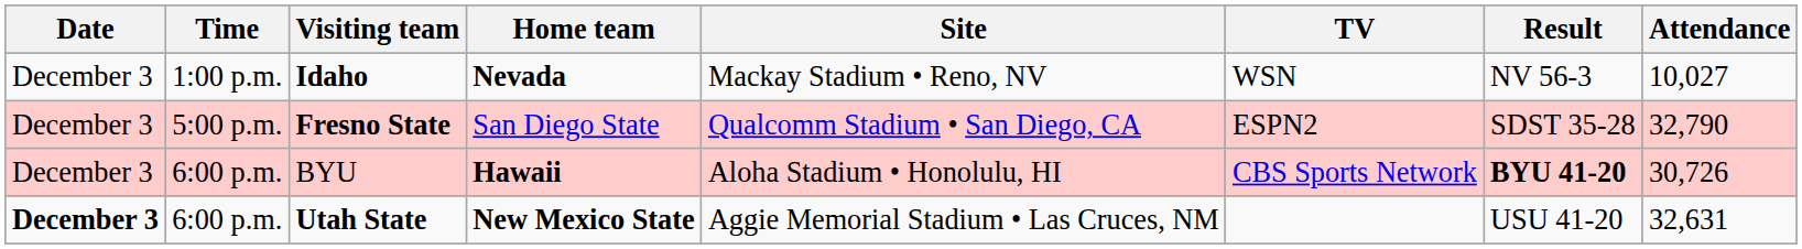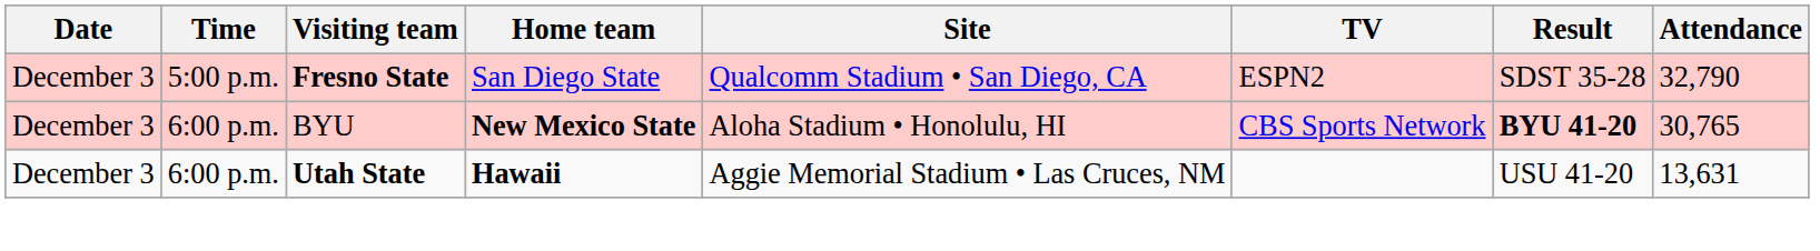 <table class="wikitable" style="font-size:95%;">
 <tr>
 <th>Date</th>
 <th>Time</th>
 <th>Visiting team</th>
 <th>Home team</th>
 <th>Site</th>
 <th>TV</th>
 <th>Result</th>
 <th>Attendance</th>
-</tr>
-<tr style=>
-<td>December 3</td>
-<td>1:00 p.m.</td>
-<td><strong>Idaho</strong></td>
-<td><strong>Nevada</strong></td>
-<td>Mackay Stadium • Reno, NV</td>
-<td>WSN</td>
-<td>NV 56-3</td>
-<td>10,027</td>
 </tr>
 <tr style="background:#fcc;">
 <td>December 3</td>
 <td>5:00 p.m.</td>
 <td><strong>Fresno State</strong></td>
 <td><a href='#'>San Diego State</a></td>
 <td><a href='#'>Qualcomm Stadium</a> • <a href='#'>San Diego, CA</a></td>
 <td>ESPN2</td>
 <td>SDST 35-28</td>
 <td>32,790</td>
 </tr>
 <tr style="background:#fcc;">
 <td>December 3</td>
 <td>6:00 p.m.</td>
 <td>BYU</td>
-<td><strong>Hawaii</strong></td>
+<td><strong>New Mexico State</strong></td>
 <td>Aloha Stadium • Honolulu, HI</td>
 <td><a href='#'>CBS Sports Network</a></td>
 <td><strong>BYU 41-20</strong></td>
-<td>30,726</td>
+<td>30,765</td>
 </tr>
 <tr style=>
-<td><strong>December 3</strong></td>
+<td>December 3</td>
 <td>6:00 p.m.</td>
 <td><strong>Utah State</strong></td>
-<td><strong>New Mexico State</strong></td>
+<td><strong>Hawaii</strong></td>
 <td>Aggie Memorial Stadium • Las Cruces, NM</td>
 <td></td>
 <td>USU 41-20</td>
-<td>32,631</td>
+<td>13,631</td>
 </tr>
 </table>
